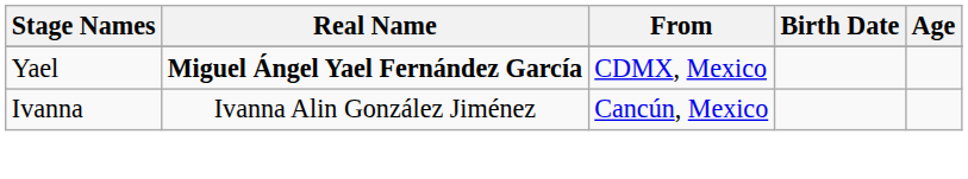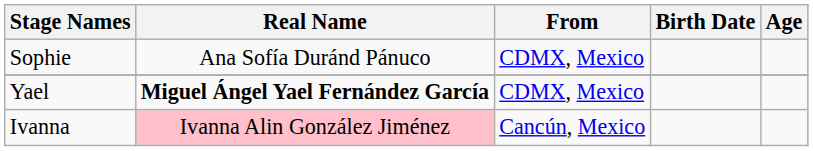 <table class="wikitable">
 <tr>
 <th>Stage Names</th>
 <th>Real Name</th>
 <th>From</th>
 <th>Birth Date</th>
 <th>Age</th>
+</tr>
+<tr>
+<td>Sophie</td>
+<td style="text-align: center;">Ana Sofía Duránd Pánuco</td>
+<td><a href='#'>CDMX</a>, <a href='#'>Mexico</a></td>
+<td></td>
+<td></td>
 </tr>
 <tr>
 </tr>
 <tr>
 <td>Yael</td>
 <td style="text-align: center;"><strong>Miguel Ángel Yael Fernández García</strong></td>
 <td><a href='#'>CDMX</a>, <a href='#'>Mexico</a></td>
 <td></td>
 <td></td>
 </tr>
 <tr>
 <td>Ivanna</td>
-<td style="text-align: center;">Ivanna Alin González Jiménez</td>
+<td style="background: pink; text-align: center;">Ivanna Alin González Jiménez</td>
 <td><a href='#'>Cancún</a>, <a href='#'>Mexico</a></td>
 <td></td>
 <td></td>
 </tr>
 </table>
